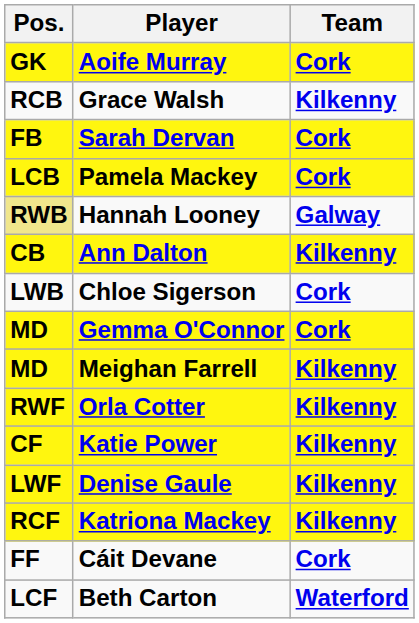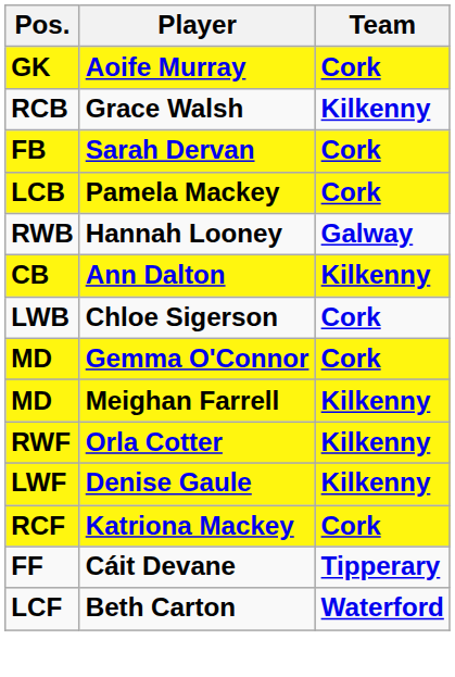 <table class="wikitable">
 <tr>
 <th>Pos.</th>
 <th>Player</th>
 <th>Team</th>
 </tr>
 <tr bgcolor=#FFF60F>
 <td><strong>GK</strong></td>
 <td> <strong><a href='#'>Aoife Murray</a></strong></td>
 <td><strong><a href='#'>Cork</a></strong></td>
 </tr>
 <tr>
 <td><strong>RCB</strong></td>
 <td> <strong>Grace Walsh</strong></td>
 <td><strong><a href='#'>Kilkenny</a></strong></td>
 </tr>
 <tr bgcolor=#FFF60F>
 <td><strong>FB</strong></td>
 <td> <strong><a href='#'>Sarah Dervan</a></strong></td>
 <td><strong><a href='#'>Cork</a></strong></td>
 </tr>
 <tr bgcolor=#FFF60F>
 <td><strong>LCB</strong></td>
 <td> <strong>Pamela Mackey</strong></td>
 <td><strong><a href='#'>Cork</a></strong></td>
 </tr>
 <tr>
-<td style="background: khaki;"><strong>RWB</strong></td>
+<td><strong>RWB</strong></td>
 <td> <strong>Hannah Looney</strong></td>
 <td><strong><a href='#'>Galway</a></strong></td>
 </tr>
 <tr bgcolor=#FFF60F>
 <td><strong>CB</strong></td>
 <td> <strong><a href='#'>Ann Dalton</a></strong></td>
 <td><strong><a href='#'>Kilkenny</a></strong></td>
 </tr>
 <tr>
 <td><strong>LWB</strong></td>
 <td> <strong>Chloe Sigerson</strong></td>
 <td><strong><a href='#'>Cork</a></strong></td>
 </tr>
 <tr bgcolor=#FFF60F>
 <td><strong>MD</strong></td>
 <td> <strong><a href='#'>Gemma O'Connor</a></strong></td>
 <td><strong><a href='#'>Cork</a></strong></td>
 </tr>
 <tr bgcolor=#FFF60F>
 <td><strong>MD</strong></td>
 <td> <strong>Meighan Farrell </strong></td>
 <td><strong><a href='#'>Kilkenny</a></strong></td>
 </tr>
 <tr bgcolor=#FFF60F>
 <td><strong>RWF</strong></td>
 <td> <strong><a href='#'>Orla Cotter</a> </strong></td>
 <td><strong><a href='#'>Kilkenny</a></strong></td>
 </tr>
 <tr bgcolor=#FFF60F>
-<td><strong>CF</strong></td>
-<td> <strong><a href='#'>Katie Power</a> </strong></td>
-<td><strong><a href='#'>Kilkenny</a></strong></td>
-</tr>
-<tr bgcolor=#FFF60F>
 <td><strong>LWF</strong></td>
 <td> <strong><a href='#'>Denise Gaule</a></strong></td>
 <td><strong><a href='#'>Kilkenny</a></strong></td>
 </tr>
 <tr bgcolor=#FFF60F>
 <td><strong>RCF</strong></td>
 <td> <strong><a href='#'>Katriona Mackey</a> </strong></td>
-<td><strong><a href='#'>Kilkenny</a></strong></td>
+<td><strong><a href='#'>Cork</a></strong></td>
 </tr>
 <tr>
 <td><strong>FF</strong></td>
 <td> <strong>Cáit Devane </strong></td>
-<td><strong><a href='#'>Cork</a></strong></td>
+<td><strong><a href='#'>Tipperary</a></strong></td>
 </tr>
 <tr>
 <td><strong>LCF</strong></td>
 <td> <strong>Beth Carton</strong></td>
 <td><strong><a href='#'>Waterford</a></strong></td>
 </tr>
 </table>
